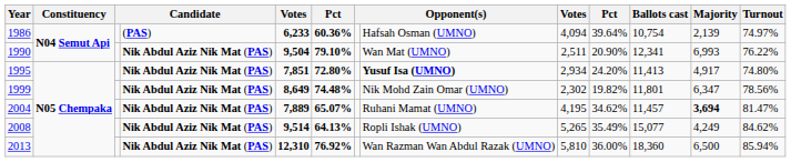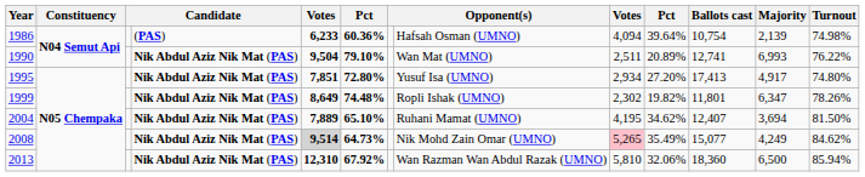 <table class="wikitable" style="margin:0.5em ; font-size:95%">
 <tr>
 <th>Year</th>
 <th>Constituency</th>
 <th colspan=2>Candidate</th>
 <th>Votes</th>
 <th>Pct</th>
 <th colspan=2>Opponent(s)</th>
 <th>Votes</th>
 <th>Pct</th>
 <th>Ballots cast</th>
 <th>Majority</th>
 <th>Turnout</th>
 </tr>
 <tr>
 <td><a href='#'>1986</a></td>
 <td rowspan="2"><strong>N04 <a href='#'>Semut Api</a></strong></td>
 <td></td>
 <td> (<a href='#'><strong>PAS</strong></a>)</td>
 <td align="right"><strong>6,233</strong></td>
 <td><strong>60.36%</strong></td>
 <td></td>
 <td>Hafsah Osman (<a href='#'>UMNO</a>)</td>
 <td align="right">4,094</td>
 <td>39.64%</td>
 <td>10,754</td>
 <td>2,139</td>
-<td>74.97%</td>
+<td>74.98%</td>
 </tr>
 <tr>
 <td><a href='#'>1990</a></td>
 <td></td>
 <td><strong>Nik Abdul Aziz Nik Mat</strong> (<a href='#'><strong>PAS</strong></a>)</td>
 <td align="right"><strong>9,504</strong></td>
 <td><strong>79.10%</strong></td>
 <td></td>
 <td>Wan Mat (<a href='#'>UMNO</a>)</td>
 <td align="right">2,511</td>
-<td>20.90%</td>
-<td>12,341</td>
+<td>20.89%</td>
+<td>12,741</td>
 <td>6,993</td>
 <td>76.22%</td>
 </tr>
 <tr>
 <td><a href='#'>1995</a></td>
 <td rowspan="5"><strong>N05 <a href='#'>Chempaka</a></strong></td>
 <td></td>
 <td><strong>Nik Abdul Aziz Nik Mat</strong> (<a href='#'><strong>PAS</strong></a>)</td>
 <td align="right"><strong>7,851</strong></td>
 <td><strong>72.80%</strong></td>
 <td></td>
-<td><strong>Yusuf Isa (<a href='#'>UMNO</a>)</strong></td>
+<td>Yusuf Isa (<a href='#'>UMNO</a>)</td>
 <td align="right">2,934</td>
-<td>24.20%</td>
-<td>11,413</td>
+<td>27.20%</td>
+<td>17,413</td>
 <td>4,917</td>
 <td>74.80%</td>
 </tr>
 <tr>
 <td><a href='#'>1999</a></td>
 <td></td>
 <td><strong>Nik Abdul Aziz Nik Mat</strong> (<a href='#'><strong>PAS</strong></a>)</td>
 <td align="right"><strong>8,649</strong></td>
 <td><strong>74.48%</strong></td>
 <td></td>
-<td>Nik Mohd Zain Omar (<a href='#'>UMNO</a>)</td>
+<td>Ropli Ishak (<a href='#'>UMNO</a>)</td>
 <td align="right">2,302</td>
 <td>19.82%</td>
 <td>11,801</td>
 <td>6,347</td>
-<td>78.56%</td>
+<td>78.26%</td>
 </tr>
 <tr>
 <td><a href='#'>2004</a></td>
 <td></td>
 <td><strong>Nik Abdul Aziz Nik Mat</strong> (<a href='#'><strong>PAS</strong></a>)</td>
 <td align="right"><strong>7,889</strong></td>
-<td><strong>65.07%</strong></td>
+<td><strong>65.10%</strong></td>
 <td></td>
 <td>Ruhani Mamat (<a href='#'>UMNO</a>)</td>
 <td align="right">4,195</td>
 <td>34.62%</td>
-<td>11,457</td>
-<td><strong>3,694</strong></td>
-<td>81.47%</td>
+<td>12,407</td>
+<td>3,694</td>
+<td>81.50%</td>
 </tr>
 <tr>
 <td><a href='#'>2008</a></td>
 <td></td>
 <td><strong>Nik Abdul Aziz Nik Mat</strong> (<a href='#'><strong>PAS</strong></a>)</td>
-<td align="right"><strong>9,514</strong></td>
-<td><strong>64.13%</strong></td>
+<td align="right" style="background: lightgrey;"><strong>9,514</strong></td>
+<td><strong>64.73%</strong></td>
 <td></td>
-<td>Ropli Ishak (<a href='#'>UMNO</a>)</td>
-<td align="right">5,265</td>
+<td>Nik Mohd Zain Omar (<a href='#'>UMNO</a>)</td>
+<td align="right" style="background: pink;">5,265</td>
 <td>35.49%</td>
 <td>15,077</td>
 <td>4,249</td>
 <td>84.62%</td>
 </tr>
 <tr>
 <td><a href='#'>2013</a></td>
 <td></td>
 <td><strong>Nik Abdul Aziz Nik Mat</strong> (<a href='#'><strong>PAS</strong></a>)</td>
 <td align="right"><strong>12,310</strong></td>
-<td><strong>76.92%</strong></td>
+<td><strong>67.92%</strong></td>
 <td></td>
 <td>Wan Razman Wan Abdul Razak (<a href='#'>UMNO</a>)</td>
 <td align="right">5,810</td>
-<td>36.00%</td>
+<td>32.06%</td>
 <td>18,360</td>
 <td>6,500</td>
 <td>85.94%</td>
 </tr>
 </table>
